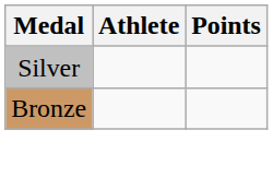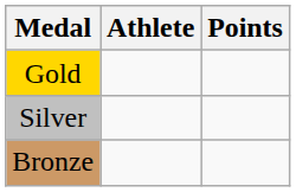 <table class="wikitable">
 <tr>
 <th>Medal</th>
 <th>Athlete</th>
 <th>Points</th>
+</tr>
+<tr>
+<td style="text-align:center;background-color:gold;">Gold</td>
+<td></td>
+<td></td>
 </tr>
 <tr>
 <td style="text-align:center;background-color:silver;">Silver</td>
 <td></td>
 <td></td>
 </tr>
 <tr>
 <td style="text-align:center;background-color:#CC9966;">Bronze</td>
 <td></td>
 <td></td>
 </tr>
 </table>
